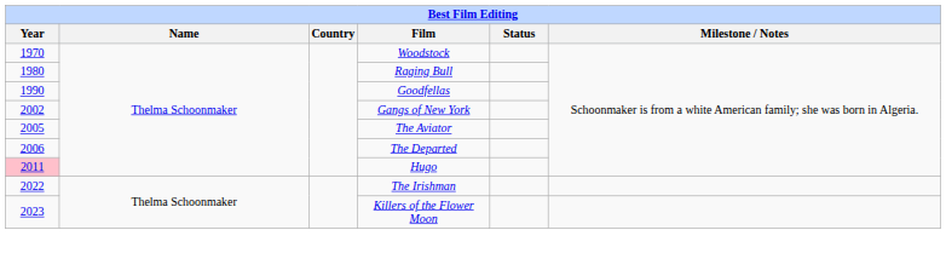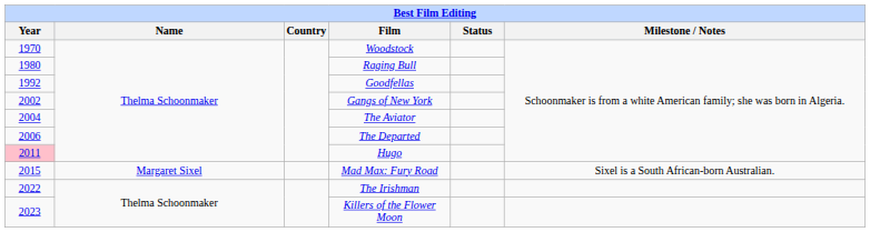 <table class="wikitable" style="text-align: center">
 <tr ---- bgcolor="#bfd7ff">
 <td colspan=6 align=center><strong><a href='#'>Best Film Editing</a></strong></td>
 </tr>
 <tr ---- bgcolor="#ebf5ff">
 <th width="75">Year</th>
 <th width="400">Name</th>
 <th width="50">Country</th>
 <th width="200">Film</th>
 <th width="80">Status</th>
 <th width="650">Milestone / Notes</th>
 </tr>
 <tr>
 <td><a href='#'>1970</a></td>
 <td rowspan="7"><a href='#'>Thelma Schoonmaker</a></td>
 <td rowspan="7"><br></td>
 <td><em><a href='#'>Woodstock</a></em></td>
 <td></td>
 <td rowspan="7">Schoonmaker is from a white American family; she was born in Algeria.</td>
 </tr>
 <tr>
 <td><a href='#'>1980</a></td>
 <td><em><a href='#'>Raging Bull</a></em></td>
 <td></td>
 </tr>
 <tr>
-<td><a href='#'>1990</a></td>
+<td><a href='#'>1992</a></td>
 <td><em><a href='#'>Goodfellas</a></em></td>
 <td></td>
 </tr>
 <tr>
 <td><a href='#'>2002</a></td>
 <td><em><a href='#'>Gangs of New York</a></em></td>
 <td></td>
 </tr>
 <tr>
-<td><a href='#'>2005</a></td>
+<td><a href='#'>2004</a></td>
 <td><em><a href='#'>The Aviator</a></em></td>
 <td></td>
 </tr>
 <tr>
 <td><a href='#'>2006</a></td>
 <td><em><a href='#'>The Departed</a></em></td>
 <td></td>
 </tr>
 <tr>
 <td style="background: pink;"><a href='#'>2011</a></td>
 <td><em><a href='#'>Hugo</a></em></td>
 <td></td>
+</tr>
+<tr>
+<td><a href='#'>2015</a></td>
+<td><a href='#'>Margaret Sixel</a></td>
+<td><br></td>
+<td><em><a href='#'>Mad Max: Fury Road</a></em></td>
+<td></td>
+<td>Sixel is a South African-born Australian.</td>
 </tr>
 <tr>
 <td><a href='#'>2022</a></td>
 <td rowspan=2>Thelma Schoonmaker</td>
 <td rowspan=2><br></td>
 <td><em><a href='#'>The Irishman</a></em></td>
 <td></td>
 <td></td>
 </tr>
 <tr>
 <td><a href='#'>2023</a></td>
 <td><em><a href='#'>Killers of the Flower Moon</a></em></td>
 <td></td>
 <td></td>
 </tr>
 </table>
